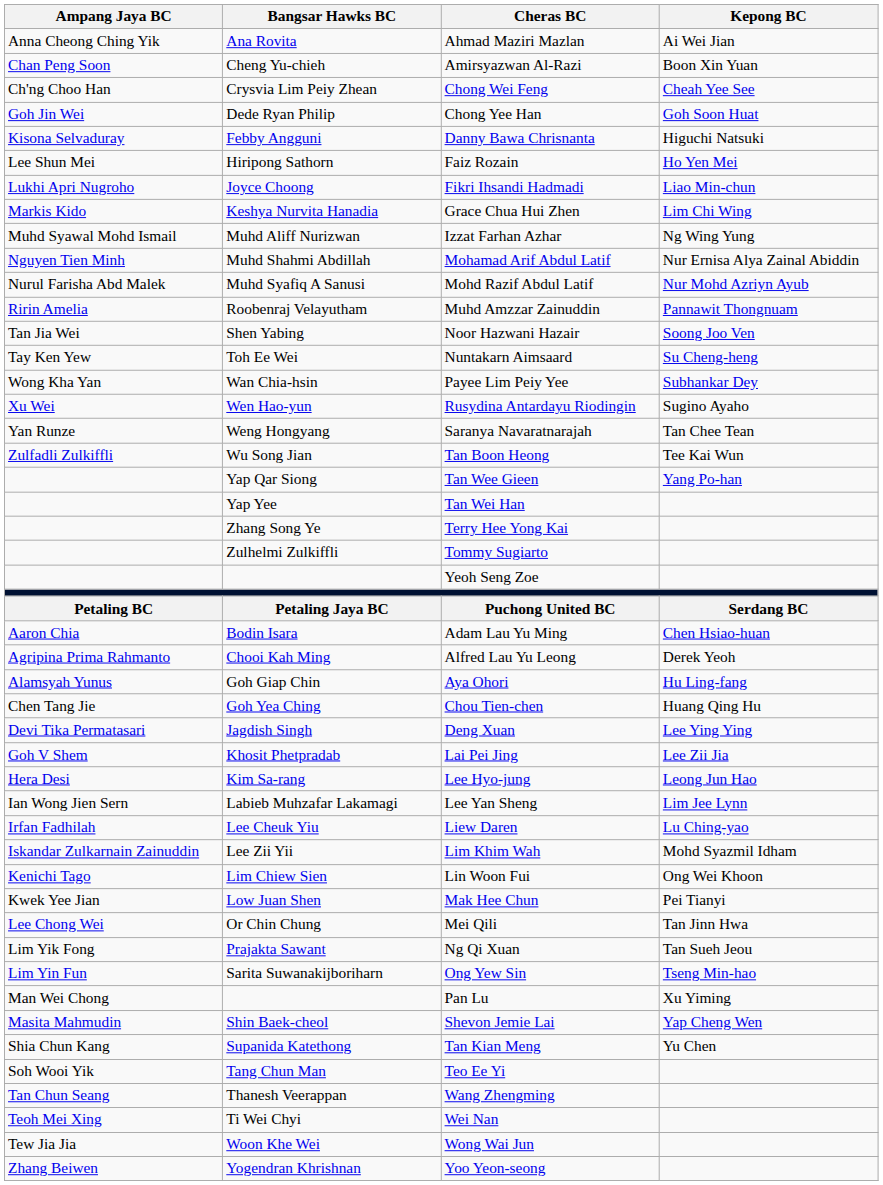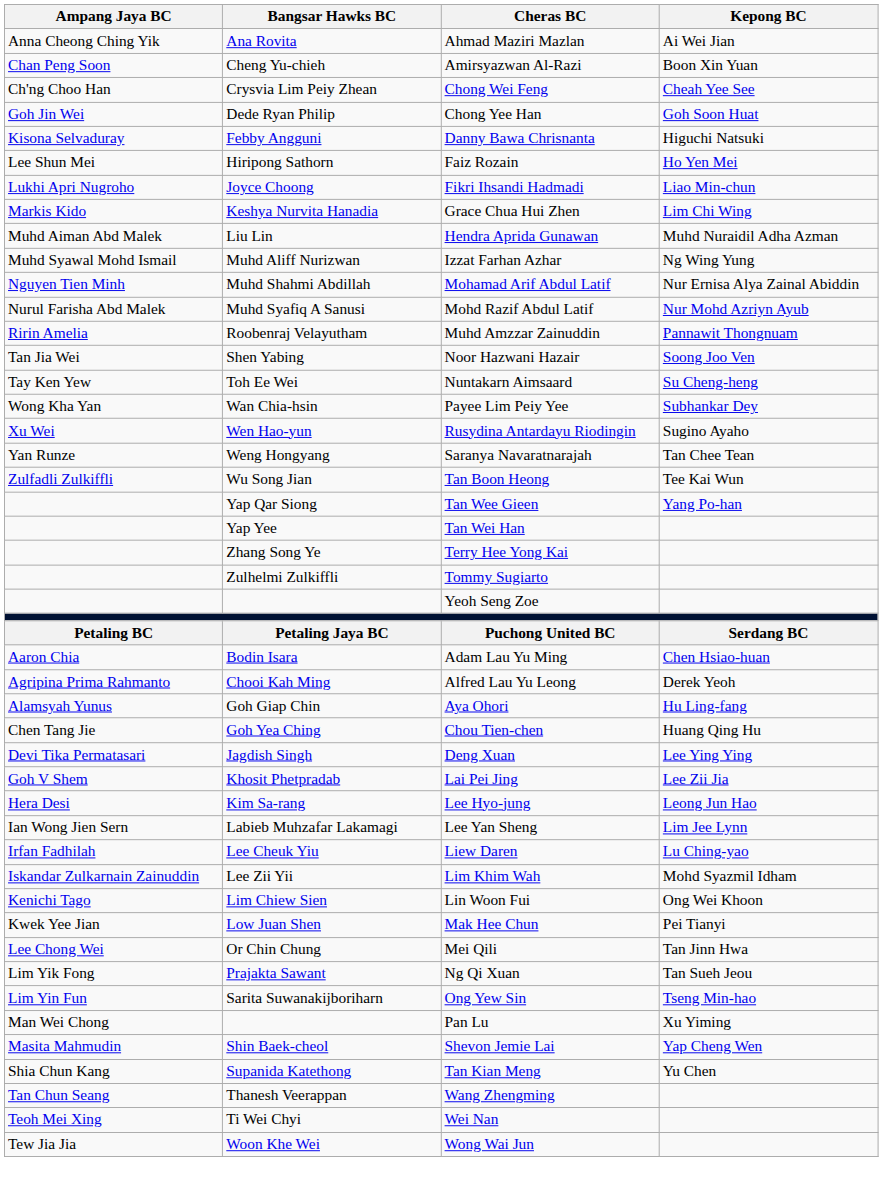 <table class="wikitable">
 <tr>
 <th style="width: 220px;">Ampang Jaya BC</th>
 <th style="width: 220px;">Bangsar Hawks BC</th>
 <th style="width: 220px;">Cheras BC</th>
 <th style="width: 220px;">Kepong BC</th>
 </tr>
 <tr>
 <td> Anna Cheong Ching Yik</td>
 <td> <a href='#'>Ana Rovita</a></td>
 <td> Ahmad Maziri Mazlan</td>
 <td> Ai Wei Jian</td>
 </tr>
 <tr>
 <td> <a href='#'>Chan Peng Soon</a></td>
 <td> Cheng Yu-chieh</td>
 <td> Amirsyazwan Al-Razi</td>
 <td> Boon Xin Yuan</td>
 </tr>
 <tr>
 <td> Ch'ng Choo Han</td>
 <td> Crysvia Lim Peiy Zhean</td>
 <td> <a href='#'>Chong Wei Feng</a></td>
 <td> <a href='#'>Cheah Yee See</a></td>
 </tr>
 <tr>
 <td> <a href='#'>Goh Jin Wei</a></td>
 <td> Dede Ryan Philip</td>
 <td> Chong Yee Han</td>
 <td> <a href='#'>Goh Soon Huat</a></td>
 </tr>
 <tr>
 <td> <a href='#'>Kisona Selvaduray</a></td>
 <td> <a href='#'>Febby Angguni</a></td>
 <td> <a href='#'>Danny Bawa Chrisnanta</a></td>
 <td> Higuchi Natsuki</td>
 </tr>
 <tr>
 <td> Lee Shun Mei</td>
 <td> Hiripong Sathorn</td>
 <td> Faiz Rozain</td>
 <td> <a href='#'>Ho Yen Mei</a></td>
 </tr>
 <tr>
 <td> <a href='#'>Lukhi Apri Nugroho</a></td>
 <td> <a href='#'>Joyce Choong</a></td>
 <td> <a href='#'>Fikri Ihsandi Hadmadi</a></td>
 <td> <a href='#'>Liao Min-chun</a></td>
 </tr>
 <tr>
 <td> <a href='#'>Markis Kido</a></td>
 <td> <a href='#'>Keshya Nurvita Hanadia</a></td>
 <td> Grace Chua Hui Zhen</td>
 <td> <a href='#'>Lim Chi Wing</a></td>
+</tr>
+<tr>
+<td> Muhd Aiman Abd Malek</td>
+<td> Liu Lin</td>
+<td> <a href='#'>Hendra Aprida Gunawan</a></td>
+<td> Muhd Nuraidil Adha Azman</td>
 </tr>
 <tr>
 <td> Muhd Syawal Mohd Ismail</td>
 <td> Muhd Aliff Nurizwan</td>
 <td> Izzat Farhan Azhar</td>
 <td> Ng Wing Yung</td>
 </tr>
 <tr>
 <td> <a href='#'>Nguyen Tien Minh</a></td>
 <td> Muhd Shahmi Abdillah</td>
 <td> <a href='#'>Mohamad Arif Abdul Latif</a></td>
 <td> Nur Ernisa Alya Zainal Abiddin</td>
 </tr>
 <tr>
 <td> Nurul Farisha Abd Malek</td>
 <td> Muhd Syafiq A Sanusi</td>
 <td> Mohd Razif Abdul Latif</td>
 <td> <a href='#'>Nur Mohd Azriyn Ayub</a></td>
 </tr>
 <tr>
 <td> <a href='#'>Ririn Amelia</a></td>
 <td> Roobenraj Velayutham</td>
 <td> Muhd Amzzar Zainuddin</td>
 <td> <a href='#'>Pannawit Thongnuam</a></td>
 </tr>
 <tr>
 <td> Tan Jia Wei</td>
 <td> Shen Yabing</td>
 <td> Noor Hazwani Hazair</td>
 <td> <a href='#'>Soong Joo Ven</a></td>
 </tr>
 <tr>
 <td> Tay Ken Yew</td>
 <td> Toh Ee Wei</td>
 <td> Nuntakarn Aimsaard</td>
 <td> <a href='#'>Su Cheng-heng</a></td>
 </tr>
 <tr>
 <td> Wong Kha Yan</td>
 <td> Wan Chia-hsin</td>
 <td> Payee Lim Peiy Yee</td>
 <td> <a href='#'>Subhankar Dey</a></td>
 </tr>
 <tr>
 <td> <a href='#'>Xu Wei</a></td>
 <td> <a href='#'>Wen Hao-yun</a></td>
 <td> <a href='#'>Rusydina Antardayu Riodingin</a></td>
 <td> Sugino Ayaho</td>
 </tr>
 <tr>
 <td> Yan Runze</td>
 <td> Weng Hongyang</td>
 <td> Saranya Navaratnarajah</td>
 <td> Tan Chee Tean</td>
 </tr>
 <tr>
 <td> <a href='#'>Zulfadli Zulkiffli</a></td>
 <td> Wu Song Jian</td>
 <td> <a href='#'>Tan Boon Heong</a></td>
 <td> Tee Kai Wun</td>
 </tr>
 <tr>
 <td></td>
 <td> Yap Qar Siong</td>
 <td> <a href='#'>Tan Wee Gieen</a></td>
 <td> <a href='#'>Yang Po-han</a></td>
 </tr>
 <tr>
 <td></td>
 <td> Yap Yee</td>
 <td> <a href='#'>Tan Wei Han</a></td>
 <td></td>
 </tr>
 <tr>
 <td></td>
 <td> Zhang Song Ye</td>
 <td> <a href='#'>Terry Hee Yong Kai</a></td>
 <td></td>
 </tr>
 <tr>
 <td></td>
 <td> Zulhelmi Zulkiffli</td>
 <td> <a href='#'>Tommy Sugiarto</a></td>
 <td></td>
 </tr>
 <tr>
 <td></td>
 <td></td>
 <td> Yeoh Seng Zoe</td>
 <td></td>
 </tr>
 <tr>
 <td colspan="4" style="background:#013;"></td>
 </tr>
 <tr>
 <th>Petaling BC</th>
 <th>Petaling Jaya BC</th>
 <th>Puchong United BC</th>
 <th>Serdang BC</th>
 </tr>
 <tr>
 <td> <a href='#'>Aaron Chia</a></td>
 <td> <a href='#'>Bodin Isara</a></td>
 <td> Adam Lau Yu Ming</td>
 <td> <a href='#'>Chen Hsiao-huan</a></td>
 </tr>
 <tr>
 <td> <a href='#'>Agripina Prima Rahmanto</a></td>
 <td> <a href='#'>Chooi Kah Ming</a></td>
 <td> Alfred Lau Yu Leong</td>
 <td> Derek Yeoh</td>
 </tr>
 <tr>
 <td> <a href='#'>Alamsyah Yunus</a></td>
 <td> Goh Giap Chin</td>
 <td> <a href='#'>Aya Ohori</a></td>
 <td> <a href='#'>Hu Ling-fang</a></td>
 </tr>
 <tr>
 <td> Chen Tang Jie</td>
 <td> <a href='#'>Goh Yea Ching</a></td>
 <td> <a href='#'>Chou Tien-chen</a></td>
 <td> Huang Qing Hu</td>
 </tr>
 <tr>
 <td> <a href='#'>Devi Tika Permatasari</a></td>
 <td> <a href='#'>Jagdish Singh</a></td>
 <td> <a href='#'>Deng Xuan</a></td>
 <td> <a href='#'>Lee Ying Ying</a></td>
 </tr>
 <tr>
 <td> <a href='#'>Goh V Shem</a></td>
 <td> <a href='#'>Khosit Phetpradab</a></td>
 <td> <a href='#'>Lai Pei Jing</a></td>
 <td> <a href='#'>Lee Zii Jia</a></td>
 </tr>
 <tr>
 <td> <a href='#'>Hera Desi</a></td>
 <td> <a href='#'>Kim Sa-rang</a></td>
 <td> <a href='#'>Lee Hyo-jung</a></td>
 <td> <a href='#'>Leong Jun Hao</a></td>
 </tr>
 <tr>
 <td> Ian Wong Jien Sern</td>
 <td> Labieb Muhzafar Lakamagi</td>
 <td> Lee Yan Sheng</td>
 <td> <a href='#'>Lim Jee Lynn</a></td>
 </tr>
 <tr>
 <td> <a href='#'>Irfan Fadhilah</a></td>
 <td> <a href='#'>Lee Cheuk Yiu</a></td>
 <td> <a href='#'>Liew Daren</a></td>
 <td> <a href='#'>Lu Ching-yao</a></td>
 </tr>
 <tr>
 <td> <a href='#'>Iskandar Zulkarnain Zainuddin</a></td>
 <td> Lee Zii Yii</td>
 <td> <a href='#'>Lim Khim Wah</a></td>
 <td> Mohd Syazmil Idham</td>
 </tr>
 <tr>
 <td> <a href='#'>Kenichi Tago</a></td>
 <td> <a href='#'>Lim Chiew Sien</a></td>
 <td> Lin Woon Fui</td>
 <td> Ong Wei Khoon</td>
 </tr>
 <tr>
 <td> Kwek Yee Jian</td>
 <td> <a href='#'>Low Juan Shen</a></td>
 <td> <a href='#'>Mak Hee Chun</a></td>
 <td> Pei Tianyi</td>
 </tr>
 <tr>
 <td> <a href='#'>Lee Chong Wei</a></td>
 <td> Or Chin Chung</td>
 <td> Mei Qili</td>
 <td> Tan Jinn Hwa</td>
 </tr>
 <tr>
 <td> Lim Yik Fong</td>
 <td> <a href='#'>Prajakta Sawant</a></td>
 <td> Ng Qi Xuan</td>
 <td> Tan Sueh Jeou</td>
 </tr>
 <tr>
 <td> <a href='#'>Lim Yin Fun</a></td>
 <td> Sarita Suwanakijboriharn</td>
 <td> <a href='#'>Ong Yew Sin</a></td>
 <td> <a href='#'>Tseng Min-hao</a></td>
 </tr>
 <tr>
 <td> Man Wei Chong</td>
 <td></td>
 <td> Pan Lu</td>
 <td> Xu Yiming</td>
 </tr>
 <tr>
 <td> <a href='#'>Masita Mahmudin</a></td>
 <td> <a href='#'>Shin Baek-cheol</a></td>
 <td> <a href='#'>Shevon Jemie Lai</a></td>
 <td> <a href='#'>Yap Cheng Wen</a></td>
 </tr>
 <tr>
 <td> Shia Chun Kang</td>
 <td> <a href='#'>Supanida Katethong</a></td>
 <td> <a href='#'>Tan Kian Meng</a></td>
 <td> Yu Chen</td>
 </tr>
 <tr>
-<td> Soh Wooi Yik</td>
-<td> <a href='#'>Tang Chun Man</a></td>
-<td> <a href='#'>Teo Ee Yi</a></td>
-<td></td>
-</tr>
-<tr>
 <td> <a href='#'>Tan Chun Seang</a></td>
 <td> Thanesh Veerappan</td>
 <td> <a href='#'>Wang Zhengming</a></td>
 <td></td>
 </tr>
 <tr>
 <td> <a href='#'>Teoh Mei Xing</a></td>
 <td> Ti Wei Chyi</td>
 <td> <a href='#'>Wei Nan</a></td>
 <td></td>
 </tr>
 <tr>
 <td> Tew Jia Jia</td>
 <td> <a href='#'>Woon Khe Wei</a></td>
 <td> <a href='#'>Wong Wai Jun</a></td>
 <td></td>
 </tr>
-<tr>
-<td> <a href='#'>Zhang Beiwen</a></td>
-<td> <a href='#'>Yogendran Khrishnan</a></td>
-<td> <a href='#'>Yoo Yeon-seong</a></td>
-<td></td>
-</tr>
 </table>
